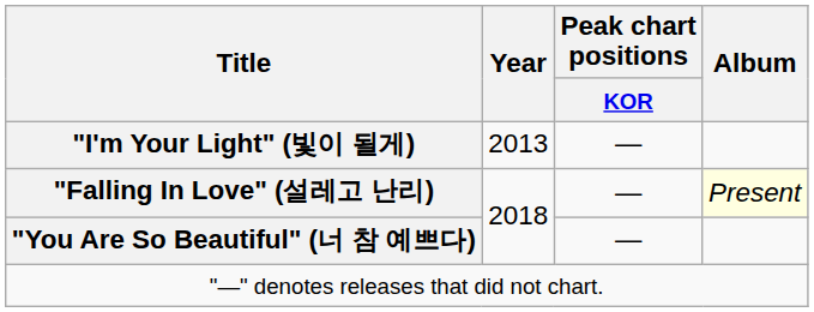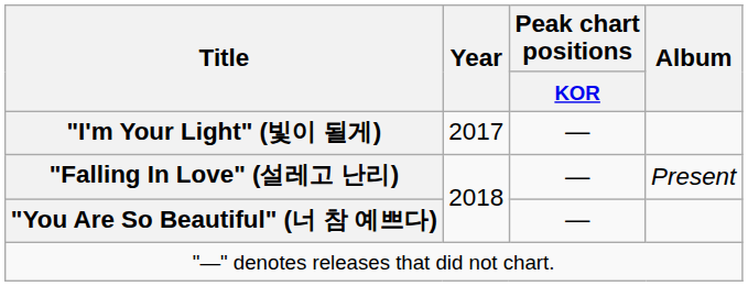 <table class="wikitable plainrowheaders" style="text-align:center;">
 <tr>
 <th scope="col" rowspan="2">Title</th>
 <th scope="col" rowspan="2">Year</th>
 <th scope="col" colspan="1">Peak chart <br> positions</th>
 <th scope="col" rowspan="2">Album</th>
 </tr>
 <tr>
 <th><small><a href='#'>KOR</a></small><br></th>
 </tr>
 <tr>
 <th scope="row">"I'm Your Light" (빛이 될게)</th>
-<td>2013</td>
+<td>2017</td>
 <td>—</td>
 <td></td>
 </tr>
 <tr>
 <th scope="row">"Falling In Love" (설레고 난리)</th>
 <td rowspan="2">2018</td>
 <td>—</td>
-<td style="background: lightyellow;"><em>Present</em></td>
+<td><em>Present</em></td>
 </tr>
 <tr>
 <th scope="row">"You Are So Beautiful" (너 참 예쁘다)</th>
 <td>—</td>
 <td></td>
 </tr>
 <tr>
 <td colspan="5" align="center"><small>"—" denotes releases that did not chart.</small></td>
 </tr>
 </table>
